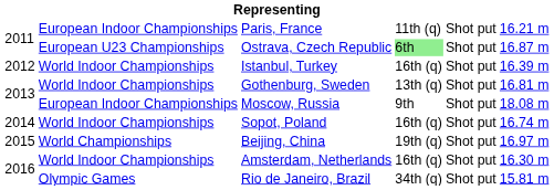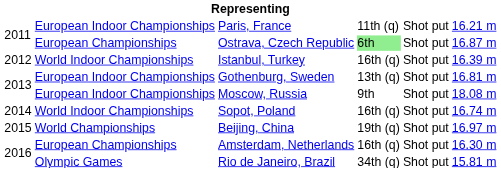 <table>
 <tr>
 <th colspan="6">Representing </th>
 </tr>
 <tr>
 <td rowspan=2>2011</td>
 <td><a href='#'>European Indoor Championships</a></td>
 <td><a href='#'>Paris, France</a></td>
 <td>11th (q)</td>
 <td>Shot put</td>
 <td><a href='#'>16.21 m</a></td>
 </tr>
 <tr>
-<td><a href='#'>European U23 Championships</a></td>
+<td><a href='#'>European Championships</a></td>
 <td><a href='#'>Ostrava, Czech Republic</a></td>
 <td style="background: lightgreen;">6th</td>
 <td>Shot put</td>
 <td><a href='#'>16.87 m</a></td>
 </tr>
 <tr>
 <td>2012</td>
 <td><a href='#'>World Indoor Championships</a></td>
 <td><a href='#'>Istanbul, Turkey</a></td>
 <td>16th (q)</td>
 <td>Shot put</td>
 <td><a href='#'>16.39 m</a></td>
 </tr>
 <tr>
 <td rowspan=2>2013</td>
-<td><a href='#'>World Indoor Championships</a></td>
+<td><a href='#'>European Indoor Championships</a></td>
 <td><a href='#'>Gothenburg, Sweden</a></td>
 <td>13th (q)</td>
 <td>Shot put</td>
 <td><a href='#'>16.81 m</a></td>
 </tr>
 <tr>
 <td><a href='#'>European Indoor Championships</a></td>
 <td><a href='#'>Moscow, Russia</a></td>
 <td>9th</td>
 <td>Shot put</td>
 <td><a href='#'>18.08 m</a></td>
 </tr>
 <tr>
 <td>2014</td>
 <td><a href='#'>World Indoor Championships</a></td>
 <td><a href='#'>Sopot, Poland</a></td>
 <td>16th (q)</td>
 <td>Shot put</td>
 <td><a href='#'>16.74 m</a></td>
 </tr>
 <tr>
 <td>2015</td>
 <td><a href='#'>World Championships</a></td>
 <td><a href='#'>Beijing, China</a></td>
 <td>19th (q)</td>
 <td>Shot put</td>
 <td><a href='#'>16.97 m</a></td>
 </tr>
 <tr>
 <td rowspan=2>2016</td>
-<td><a href='#'>World Indoor Championships</a></td>
+<td><a href='#'>European Championships</a></td>
 <td><a href='#'>Amsterdam, Netherlands</a></td>
 <td>16th (q)</td>
 <td>Shot put</td>
 <td><a href='#'>16.30 m</a></td>
 </tr>
 <tr>
 <td><a href='#'>Olympic Games</a></td>
 <td><a href='#'>Rio de Janeiro, Brazil</a></td>
 <td>34th (q)</td>
 <td>Shot put</td>
 <td><a href='#'>15.81 m</a></td>
 </tr>
 </table>
